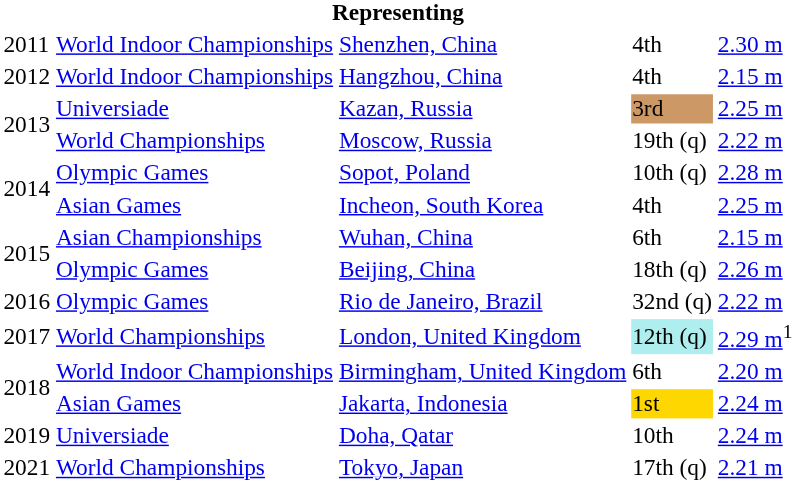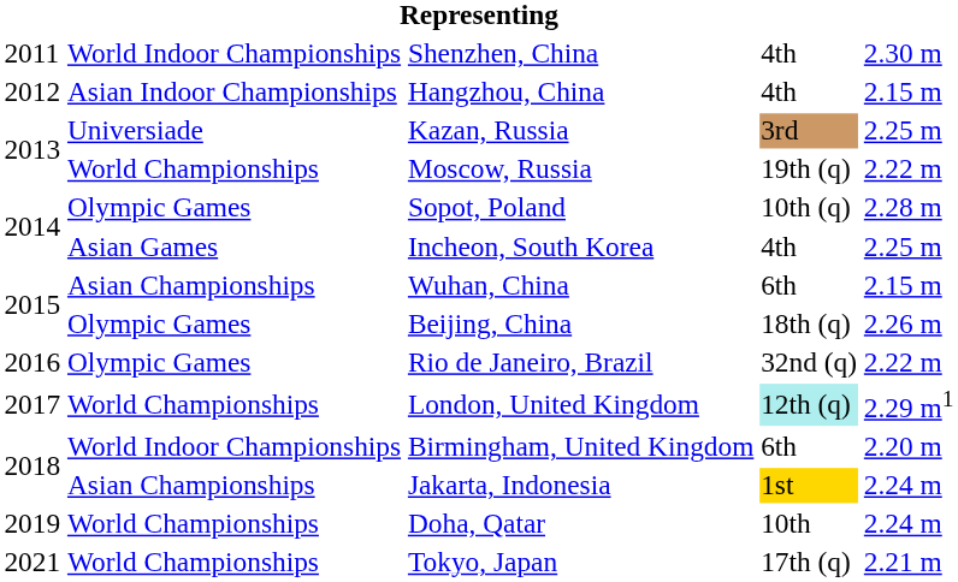 <table>
 <tr>
 <th colspan="6">Representing </th>
 </tr>
 <tr>
 <td>2011</td>
 <td><a href='#'>World Indoor Championships</a></td>
 <td><a href='#'>Shenzhen, China</a></td>
 <td>4th</td>
 <td><a href='#'>2.30 m</a></td>
 </tr>
 <tr>
 <td>2012</td>
-<td><a href='#'>World Indoor Championships</a></td>
+<td><a href='#'>Asian Indoor Championships</a></td>
 <td><a href='#'>Hangzhou, China</a></td>
 <td>4th</td>
 <td><a href='#'>2.15 m</a></td>
 </tr>
 <tr>
 <td rowspan=2>2013</td>
 <td><a href='#'>Universiade</a></td>
 <td><a href='#'>Kazan, Russia</a></td>
 <td bgcolor=cc9966>3rd</td>
 <td><a href='#'>2.25 m</a></td>
 </tr>
 <tr>
 <td><a href='#'>World Championships</a></td>
 <td><a href='#'>Moscow, Russia</a></td>
 <td>19th (q)</td>
 <td><a href='#'>2.22 m</a></td>
 </tr>
 <tr>
 <td rowspan=2>2014</td>
 <td><a href='#'>Olympic Games</a></td>
 <td><a href='#'>Sopot, Poland</a></td>
 <td>10th (q)</td>
 <td><a href='#'>2.28 m</a></td>
 </tr>
 <tr>
 <td><a href='#'>Asian Games</a></td>
 <td><a href='#'>Incheon, South Korea</a></td>
 <td>4th</td>
 <td><a href='#'>2.25 m</a></td>
 </tr>
 <tr>
 <td rowspan=2>2015</td>
 <td><a href='#'>Asian Championships</a></td>
 <td><a href='#'>Wuhan, China</a></td>
 <td>6th</td>
 <td><a href='#'>2.15 m</a></td>
 </tr>
 <tr>
 <td><a href='#'>Olympic Games</a></td>
 <td><a href='#'>Beijing, China</a></td>
 <td>18th (q)</td>
 <td><a href='#'>2.26 m</a></td>
 </tr>
 <tr>
 <td>2016</td>
 <td><a href='#'>Olympic Games</a></td>
 <td><a href='#'>Rio de Janeiro, Brazil</a></td>
 <td>32nd (q)</td>
 <td><a href='#'>2.22 m</a></td>
 </tr>
 <tr>
 <td>2017</td>
 <td><a href='#'>World Championships</a></td>
 <td><a href='#'>London, United Kingdom</a></td>
 <td style="background: paleturquoise;">12th (q)</td>
 <td><a href='#'>2.29 m</a><sup>1</sup></td>
 </tr>
 <tr>
 <td rowspan=2>2018</td>
 <td><a href='#'>World Indoor Championships</a></td>
 <td><a href='#'>Birmingham, United Kingdom</a></td>
 <td>6th</td>
 <td><a href='#'>2.20 m</a></td>
 </tr>
 <tr>
-<td><a href='#'>Asian Games</a></td>
+<td><a href='#'>Asian Championships</a></td>
 <td><a href='#'>Jakarta, Indonesia</a></td>
 <td bgcolor=gold>1st</td>
 <td><a href='#'>2.24 m</a></td>
 </tr>
 <tr>
 <td>2019</td>
-<td><a href='#'>Universiade</a></td>
+<td><a href='#'>World Championships</a></td>
 <td><a href='#'>Doha, Qatar</a></td>
 <td>10th</td>
 <td><a href='#'>2.24 m</a></td>
 </tr>
 <tr>
 <td>2021</td>
 <td><a href='#'>World Championships</a></td>
 <td><a href='#'>Tokyo, Japan</a></td>
 <td>17th (q)</td>
 <td><a href='#'>2.21 m</a></td>
 </tr>
 </table>
